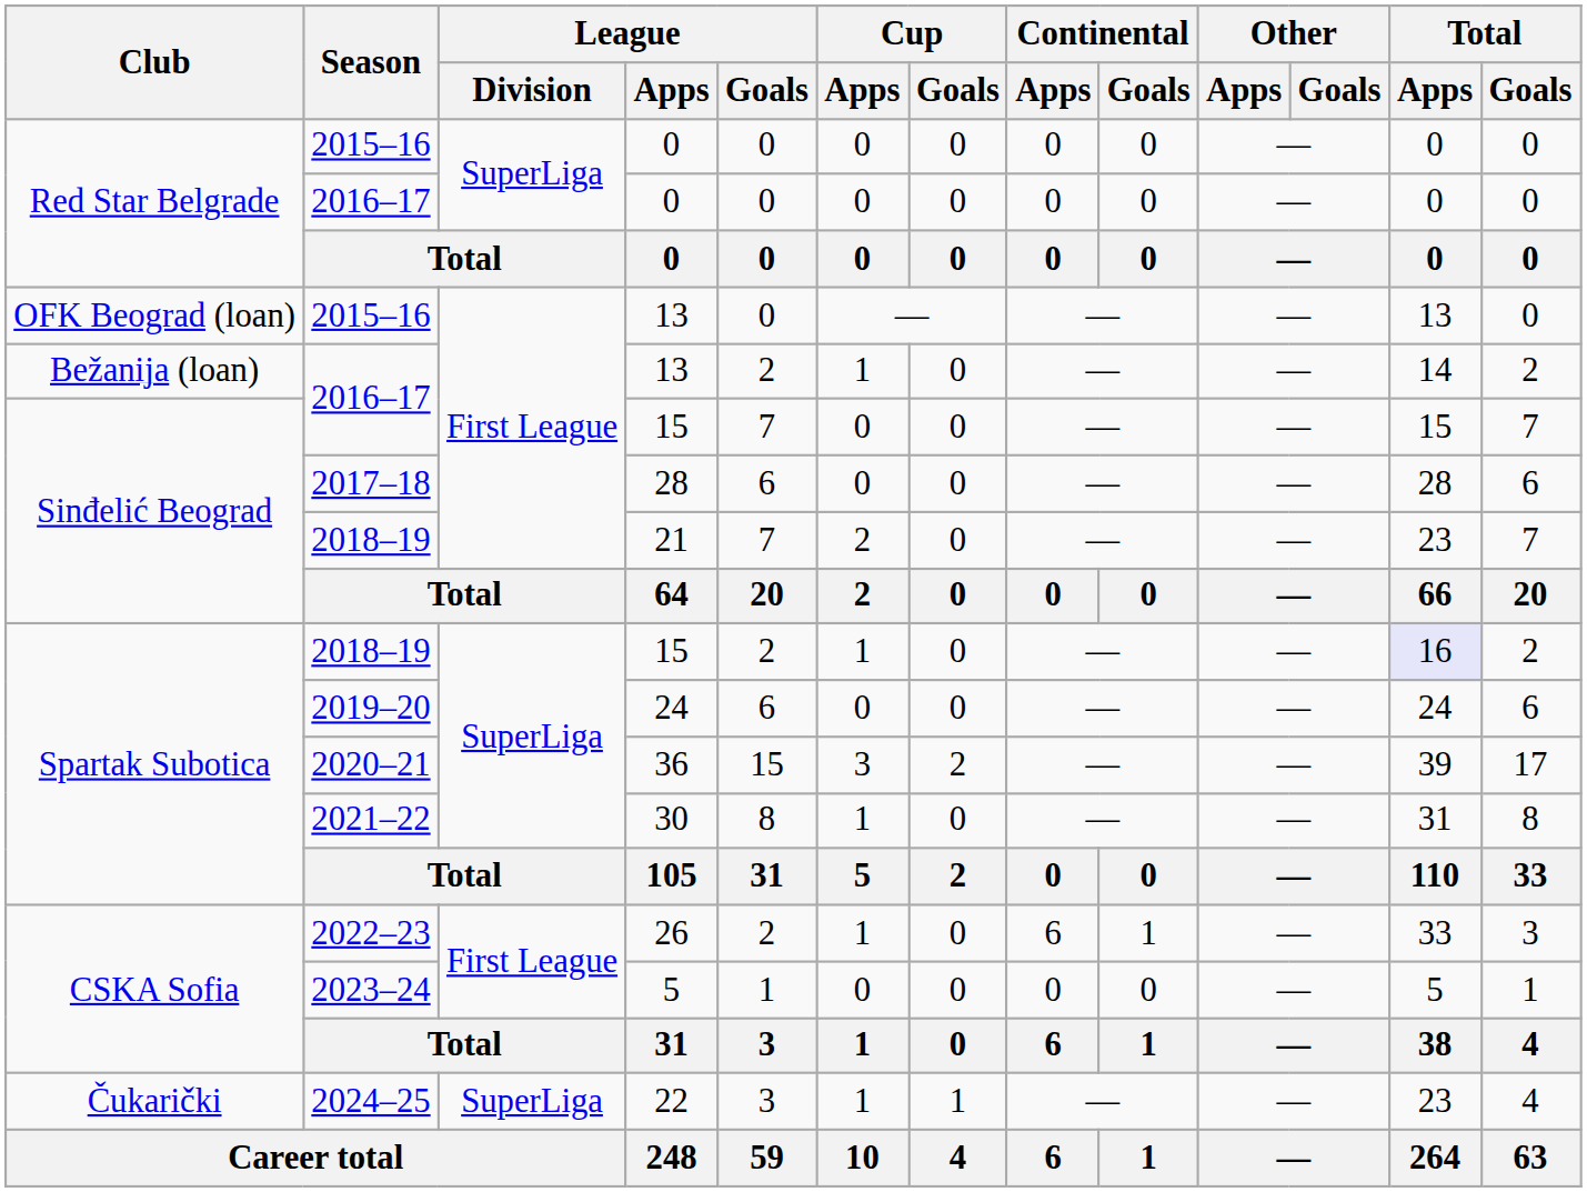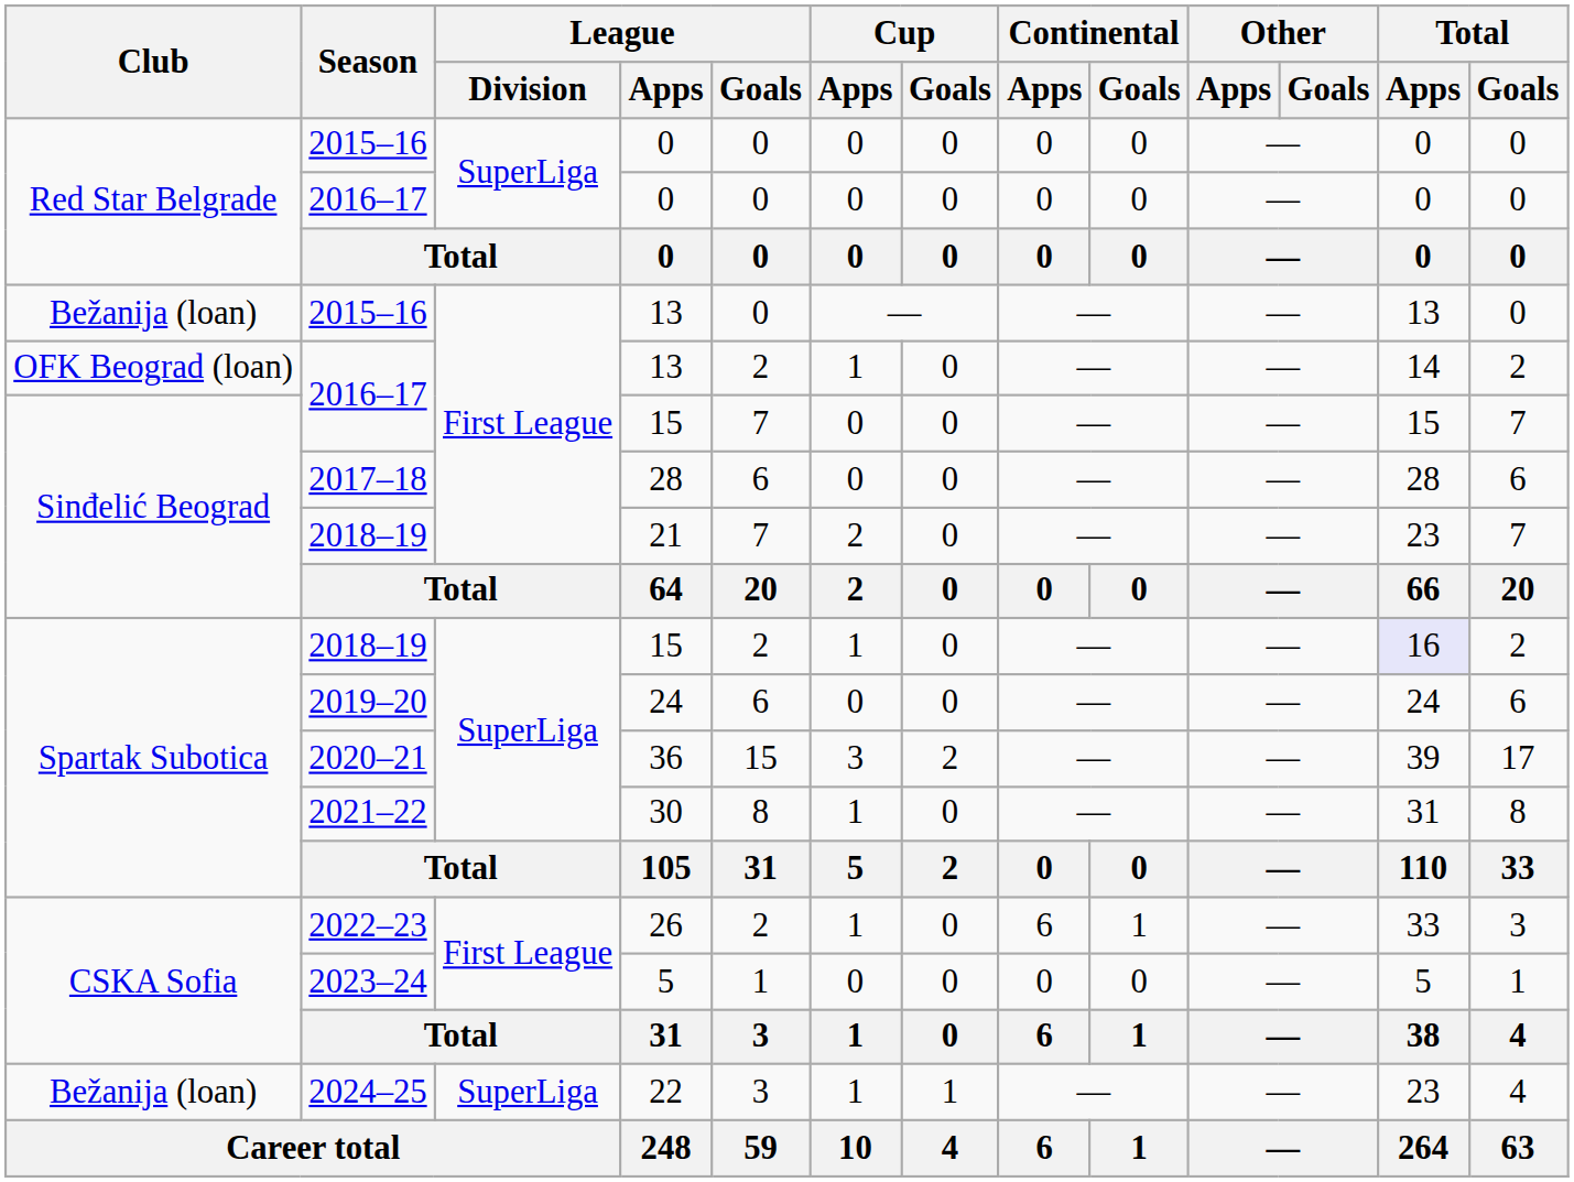 <table class="wikitable" style="text-align: center;font-size:90%">
 <tr>
 <th rowspan="2">Club</th>
 <th rowspan="2">Season</th>
 <th colspan="3">League</th>
 <th colspan="2">Cup</th>
 <th colspan="2">Continental</th>
 <th colspan="2">Other</th>
 <th colspan="2">Total</th>
 </tr>
 <tr>
 <th>Division</th>
 <th>Apps</th>
 <th>Goals</th>
 <th>Apps</th>
 <th>Goals</th>
 <th>Apps</th>
 <th>Goals</th>
 <th>Apps</th>
 <th>Goals</th>
 <th>Apps</th>
 <th>Goals</th>
 </tr>
 <tr>
 <td rowspan="3" valign="center"><a href='#'>Red Star Belgrade</a></td>
 <td><a href='#'>2015–16</a></td>
 <td rowspan=2><a href='#'>SuperLiga</a></td>
 <td>0</td>
 <td>0</td>
 <td>0</td>
 <td>0</td>
 <td>0</td>
 <td>0</td>
 <td colspan="2">—</td>
 <td>0</td>
 <td>0</td>
 </tr>
 <tr>
 <td><a href='#'>2016–17</a></td>
 <td>0</td>
 <td>0</td>
 <td>0</td>
 <td>0</td>
 <td>0</td>
 <td>0</td>
 <td colspan="2">—</td>
 <td>0</td>
 <td>0</td>
 </tr>
 <tr>
 <th colspan="2">Total</th>
 <th>0</th>
 <th>0</th>
 <th>0</th>
 <th>0</th>
 <th>0</th>
 <th>0</th>
 <th colspan="2">—</th>
 <th>0</th>
 <th>0</th>
 </tr>
 <tr>
-<td><a href='#'>OFK Beograd</a> (loan)</td>
+<td><a href='#'>Bežanija</a> (loan)</td>
 <td><a href='#'>2015–16</a></td>
 <td rowspan=5><a href='#'>First League</a></td>
 <td>13</td>
 <td>0</td>
 <td colspan="2">—</td>
 <td colspan="2">—</td>
 <td colspan="2">—</td>
 <td>13</td>
 <td>0</td>
 </tr>
 <tr>
-<td><a href='#'>Bežanija</a> (loan)</td>
+<td><a href='#'>OFK Beograd</a> (loan)</td>
 <td rowspan="2"><a href='#'>2016–17</a></td>
 <td>13</td>
 <td>2</td>
 <td>1</td>
 <td>0</td>
 <td colspan="2">—</td>
 <td colspan="2">—</td>
 <td>14</td>
 <td>2</td>
 </tr>
 <tr>
 <td rowspan="4"><a href='#'>Sinđelić Beograd</a></td>
 <td>15</td>
 <td>7</td>
 <td>0</td>
 <td>0</td>
 <td colspan="2">—</td>
 <td colspan="2">—</td>
 <td>15</td>
 <td>7</td>
 </tr>
 <tr>
 <td><a href='#'>2017–18</a></td>
 <td>28</td>
 <td>6</td>
 <td>0</td>
 <td>0</td>
 <td colspan="2">—</td>
 <td colspan="2">—</td>
 <td>28</td>
 <td>6</td>
 </tr>
 <tr>
 <td><a href='#'>2018–19</a></td>
 <td>21</td>
 <td>7</td>
 <td>2</td>
 <td>0</td>
 <td colspan="2">—</td>
 <td colspan="2">—</td>
 <td>23</td>
 <td>7</td>
 </tr>
 <tr>
 <th colspan="2">Total</th>
 <th>64</th>
 <th>20</th>
 <th>2</th>
 <th>0</th>
 <th>0</th>
 <th>0</th>
 <th colspan="2">—</th>
 <th>66</th>
 <th>20</th>
 </tr>
 <tr>
 <td rowspan=5><a href='#'>Spartak Subotica</a></td>
 <td><a href='#'>2018–19</a></td>
 <td rowspan=4><a href='#'>SuperLiga</a></td>
 <td>15</td>
 <td>2</td>
 <td>1</td>
 <td>0</td>
 <td colspan="2">—</td>
 <td colspan="2">—</td>
 <td style="background: lavender;">16</td>
 <td>2</td>
 </tr>
 <tr>
 <td><a href='#'>2019–20</a></td>
 <td>24</td>
 <td>6</td>
 <td>0</td>
 <td>0</td>
 <td colspan="2">—</td>
 <td colspan="2">—</td>
 <td>24</td>
 <td>6</td>
 </tr>
 <tr>
 <td><a href='#'>2020–21</a></td>
 <td>36</td>
 <td>15</td>
 <td>3</td>
 <td>2</td>
 <td colspan="2">—</td>
 <td colspan="2">—</td>
 <td>39</td>
 <td>17</td>
 </tr>
 <tr>
 <td><a href='#'>2021–22</a></td>
 <td>30</td>
 <td>8</td>
 <td>1</td>
 <td>0</td>
 <td colspan="2">—</td>
 <td colspan="2">—</td>
 <td>31</td>
 <td>8</td>
 </tr>
 <tr>
 <th colspan="2">Total</th>
 <th>105</th>
 <th>31</th>
 <th>5</th>
 <th>2</th>
 <th>0</th>
 <th>0</th>
 <th colspan="2">—</th>
 <th>110</th>
 <th>33</th>
 </tr>
 <tr>
 <td rowspan=3><a href='#'>CSKA Sofia</a></td>
 <td><a href='#'>2022–23</a></td>
 <td rowspan=2><a href='#'>First League</a></td>
 <td>26</td>
 <td>2</td>
 <td>1</td>
 <td>0</td>
 <td>6</td>
 <td>1</td>
 <td colspan="2">—</td>
 <td>33</td>
 <td>3</td>
 </tr>
 <tr>
 <td><a href='#'>2023–24</a></td>
 <td>5</td>
 <td>1</td>
 <td>0</td>
 <td>0</td>
 <td>0</td>
 <td>0</td>
 <td colspan="2">—</td>
 <td>5</td>
 <td>1</td>
 </tr>
 <tr>
 <th colspan="2">Total</th>
 <th>31</th>
 <th>3</th>
 <th>1</th>
 <th>0</th>
 <th>6</th>
 <th>1</th>
 <th colspan="2">—</th>
 <th>38</th>
 <th>4</th>
 </tr>
 <tr>
-<td><a href='#'>Čukarički</a></td>
+<td><a href='#'>Bežanija</a> (loan)</td>
 <td><a href='#'>2024–25</a></td>
 <td><a href='#'>SuperLiga</a></td>
 <td>22</td>
 <td>3</td>
 <td>1</td>
 <td>1</td>
 <td colspan="2">—</td>
 <td colspan="2">—</td>
 <td>23</td>
 <td>4</td>
 </tr>
 <tr>
 <th colspan="3">Career total</th>
 <th>248</th>
 <th>59</th>
 <th>10</th>
 <th>4</th>
 <th>6</th>
 <th>1</th>
 <th colspan="2">—</th>
 <th>264</th>
 <th>63</th>
 </tr>
 </table>
